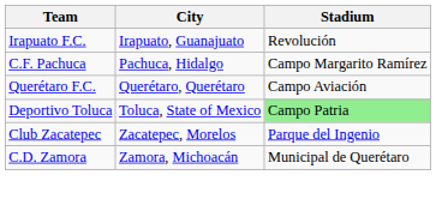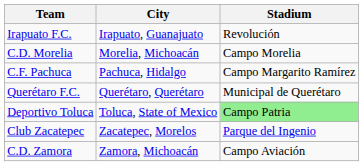 <table class="wikitable" class="toccolours sortable">
 <tr>
 <th>Team</th>
 <th>City</th>
 <th>Stadium</th>
 </tr>
 <tr>
 <td><a href='#'>Irapuato F.C.</a></td>
 <td><a href='#'>Irapuato</a>, <a href='#'>Guanajuato</a></td>
 <td>Revolución</td>
 </tr>
 <tr>
+<td><a href='#'>C.D. Morelia</a></td>
+<td><a href='#'>Morelia</a>, <a href='#'>Michoacán</a></td>
+<td>Campo Morelia</td>
+</tr>
+<tr>
 <td><a href='#'>C.F. Pachuca</a></td>
 <td><a href='#'>Pachuca</a>, <a href='#'>Hidalgo</a></td>
 <td>Campo Margarito Ramírez</td>
 </tr>
 <tr>
 <td><a href='#'>Querétaro F.C.</a></td>
 <td><a href='#'>Querétaro</a>, <a href='#'>Querétaro</a></td>
-<td>Campo Aviación</td>
+<td>Municipal de Querétaro</td>
 </tr>
 <tr>
 <td><a href='#'>Deportivo Toluca</a></td>
 <td><a href='#'>Toluca</a>, <a href='#'>State of Mexico</a></td>
 <td style="background: lightgreen;">Campo Patria</td>
 </tr>
 <tr>
 <td><a href='#'>Club Zacatepec</a></td>
 <td><a href='#'>Zacatepec</a>, <a href='#'>Morelos</a></td>
 <td><a href='#'>Parque del Ingenio</a></td>
 </tr>
 <tr>
 <td><a href='#'>C.D. Zamora</a></td>
 <td><a href='#'>Zamora</a>, <a href='#'>Michoacán</a></td>
-<td>Municipal de Querétaro</td>
+<td>Campo Aviación</td>
 </tr>
 </table>
